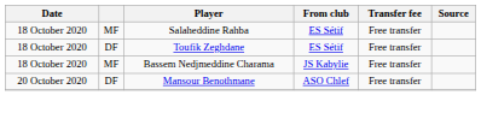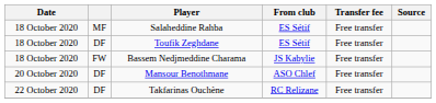 <table class="wikitable sortable" style="width:70%; text-align:center; font-size:85%; text-align:centre;">
 <tr>
 <th>Date</th>
 <th></th>
 <th>Player</th>
 <th>From club</th>
 <th>Transfer fee</th>
 <th>Source</th>
 </tr>
 <tr>
 <td>18 October 2020</td>
 <td>MF</td>
 <td> Salaheddine Rahba</td>
 <td><a href='#'>ES Sétif</a></td>
 <td>Free transfer</td>
 <td></td>
 </tr>
 <tr>
 <td>18 October 2020</td>
 <td>DF</td>
 <td> <a href='#'>Toufik Zeghdane</a></td>
 <td><a href='#'>ES Sétif</a></td>
 <td>Free transfer</td>
 <td></td>
 </tr>
 <tr>
 <td>18 October 2020</td>
-<td>MF</td>
+<td>FW</td>
 <td> Bassem Nedjmeddine Charama</td>
 <td><a href='#'>JS Kabylie</a></td>
 <td>Free transfer</td>
 <td></td>
 </tr>
 <tr>
 <td>20 October 2020</td>
 <td>DF</td>
 <td> <a href='#'>Mansour Benothmane</a></td>
 <td><a href='#'>ASO Chlef</a></td>
 <td>Free transfer</td>
 <td></td>
 </tr>
 <tr>
+<td>22 October 2020</td>
+<td>DF</td>
+<td> Takfarinas Ouchène</td>
+<td><a href='#'>RC Relizane</a></td>
+<td>Free transfer</td>
+<td></td>
+</tr>
+<tr>
 </tr>
 </table>
